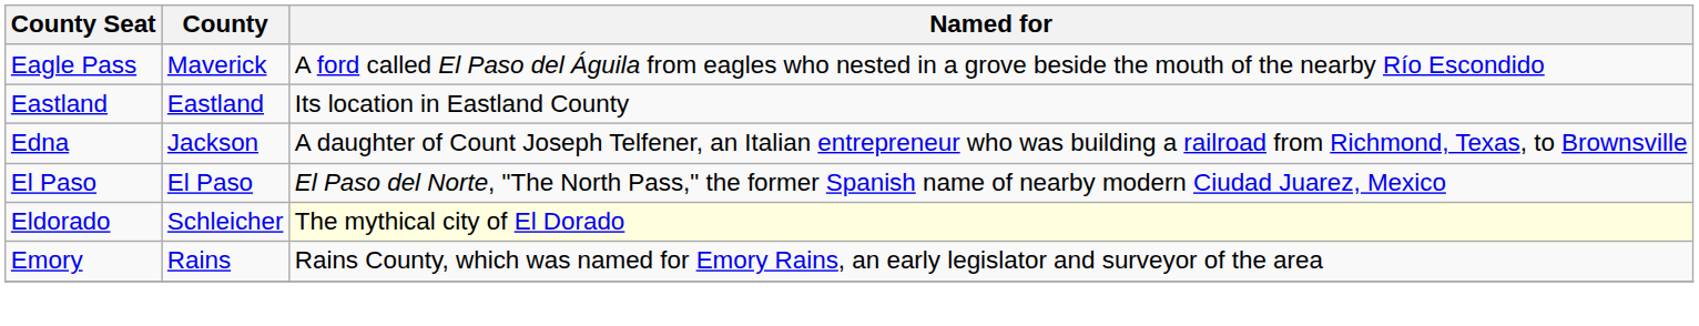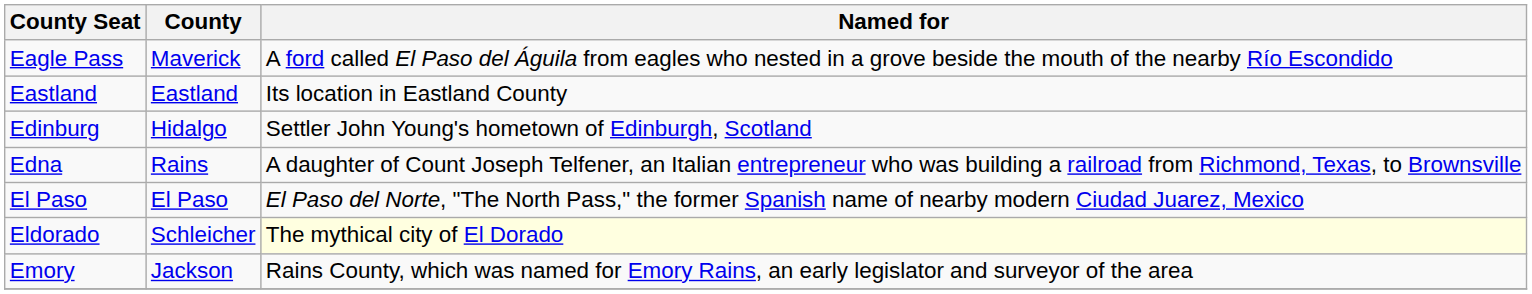 <table class="wikitable">
 <tr>
 <th>County Seat</th>
 <th>County</th>
 <th>Named for</th>
 </tr>
 <tr valign="top">
 <td><a href='#'>Eagle Pass</a></td>
 <td><a href='#'>Maverick</a></td>
 <td>A <a href='#'>ford</a> called <em>El Paso del Águila</em> from eagles who nested in a grove beside the mouth of the nearby <a href='#'>Río Escondido</a></td>
 </tr>
 <tr>
 <td><a href='#'>Eastland</a></td>
 <td><a href='#'>Eastland</a></td>
 <td>Its location in Eastland County</td>
 </tr>
 <tr>
+<td><a href='#'>Edinburg</a></td>
+<td><a href='#'>Hidalgo</a></td>
+<td>Settler John Young's hometown of <a href='#'>Edinburgh</a>, <a href='#'>Scotland</a></td>
+</tr>
+<tr>
 <td><a href='#'>Edna</a></td>
-<td><a href='#'>Jackson</a></td>
+<td><a href='#'>Rains</a></td>
 <td>A daughter of Count Joseph Telfener, an Italian <a href='#'>entrepreneur</a> who was building a <a href='#'>railroad</a> from <a href='#'>Richmond, Texas</a>, to <a href='#'>Brownsville</a></td>
 </tr>
 <tr>
 <td><a href='#'>El Paso</a></td>
 <td><a href='#'>El Paso</a></td>
 <td><em>El Paso del Norte</em>, "The North Pass," the former <a href='#'>Spanish</a> name of nearby modern <a href='#'>Ciudad Juarez, Mexico</a></td>
 </tr>
 <tr>
 <td><a href='#'>Eldorado</a></td>
 <td><a href='#'>Schleicher</a></td>
 <td style="background: lightyellow;">The mythical city of <a href='#'>El Dorado</a></td>
 </tr>
 <tr>
 <td><a href='#'>Emory</a></td>
-<td><a href='#'>Rains</a></td>
+<td><a href='#'>Jackson</a></td>
 <td>Rains County, which was named for <a href='#'>Emory Rains</a>, an early legislator and surveyor of the area</td>
 </tr>
 <tr>
 </tr>
 </table>
